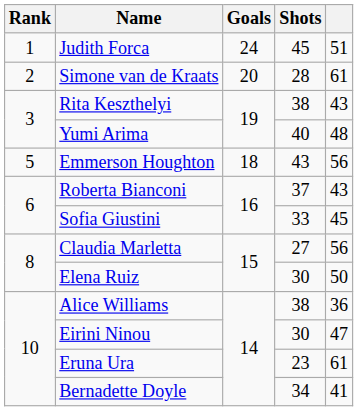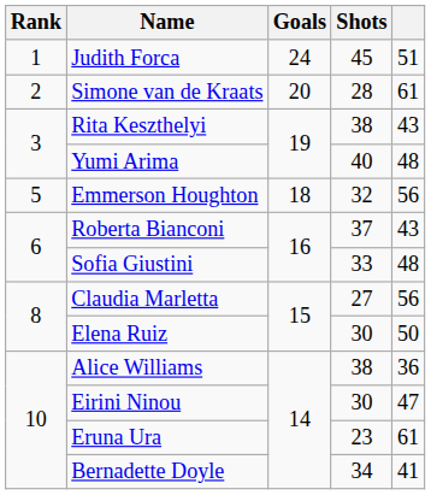 <table class="wikitable sortable" style="text-align: center;">
 <tr>
 <th>Rank</th>
 <th>Name</th>
 <th>Goals</th>
 <th>Shots</th>
 <th></th>
 </tr>
 <tr>
 <td>1</td>
 <td align="left"> <a href='#'>Judith Forca</a></td>
 <td>24</td>
 <td>45</td>
 <td>51</td>
 </tr>
 <tr>
 <td>2</td>
 <td align="left"> <a href='#'>Simone van de Kraats</a></td>
 <td>20</td>
 <td>28</td>
 <td>61</td>
 </tr>
 <tr>
 <td rowspan=2>3</td>
 <td align="left"> <a href='#'>Rita Keszthelyi</a></td>
 <td rowspan=2>19</td>
 <td>38</td>
 <td>43</td>
 </tr>
 <tr>
 <td align="left"> <a href='#'>Yumi Arima</a></td>
 <td>40</td>
 <td>48</td>
 </tr>
 <tr>
 <td>5</td>
 <td align="left"> <a href='#'>Emmerson Houghton</a></td>
 <td>18</td>
-<td>43</td>
+<td>32</td>
 <td>56</td>
 </tr>
 <tr>
 <td rowspan=2>6</td>
 <td align="left"> <a href='#'>Roberta Bianconi</a></td>
 <td rowspan=2>16</td>
 <td>37</td>
 <td>43</td>
 </tr>
 <tr>
 <td align="left"> <a href='#'>Sofia Giustini</a></td>
 <td>33</td>
-<td>45</td>
+<td>48</td>
 </tr>
 <tr>
 <td rowspan=2>8</td>
 <td align="left"> <a href='#'>Claudia Marletta</a></td>
 <td rowspan=2>15</td>
 <td>27</td>
 <td>56</td>
 </tr>
 <tr>
 <td align="left"> <a href='#'>Elena Ruiz</a></td>
 <td>30</td>
 <td>50</td>
 </tr>
 <tr>
 <td rowspan=4>10</td>
 <td align="left"> <a href='#'>Alice Williams</a></td>
 <td rowspan=4>14</td>
 <td>38</td>
 <td>36</td>
 </tr>
 <tr>
 <td align="left"> <a href='#'>Eirini Ninou</a></td>
 <td>30</td>
 <td>47</td>
 </tr>
 <tr>
 <td align="left"> <a href='#'>Eruna Ura</a></td>
 <td>23</td>
 <td>61</td>
 </tr>
 <tr>
 <td align="left"> <a href='#'>Bernadette Doyle</a></td>
 <td>34</td>
 <td>41</td>
 </tr>
 </table>
